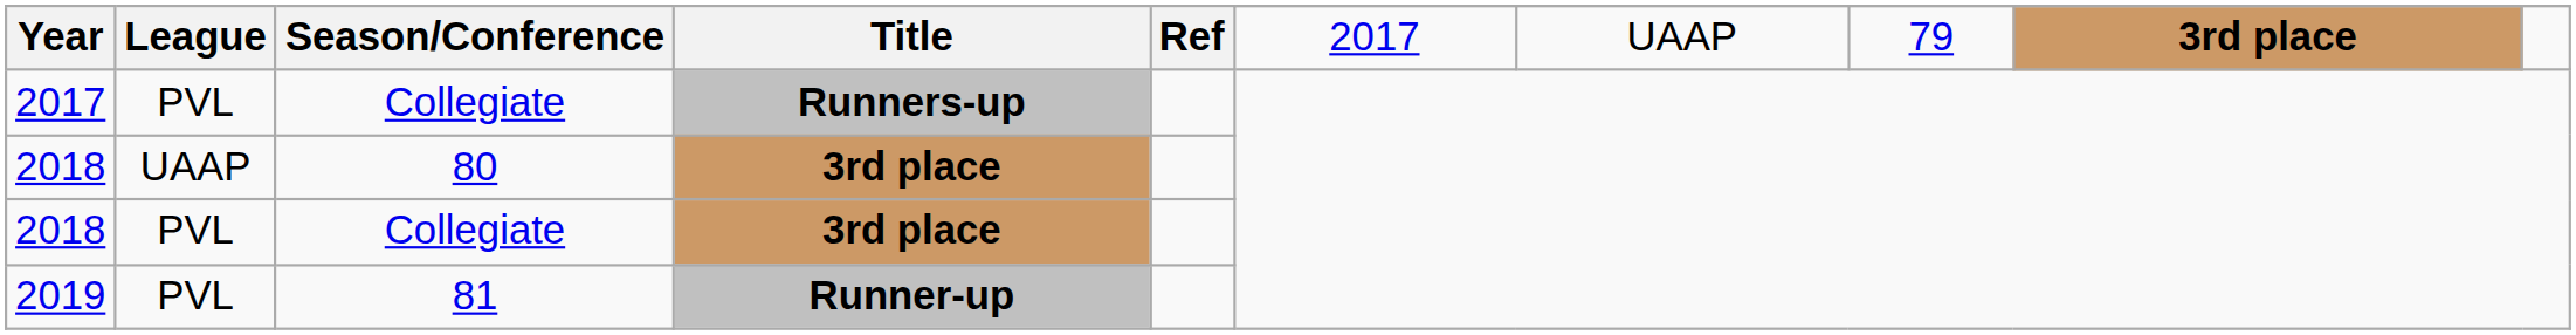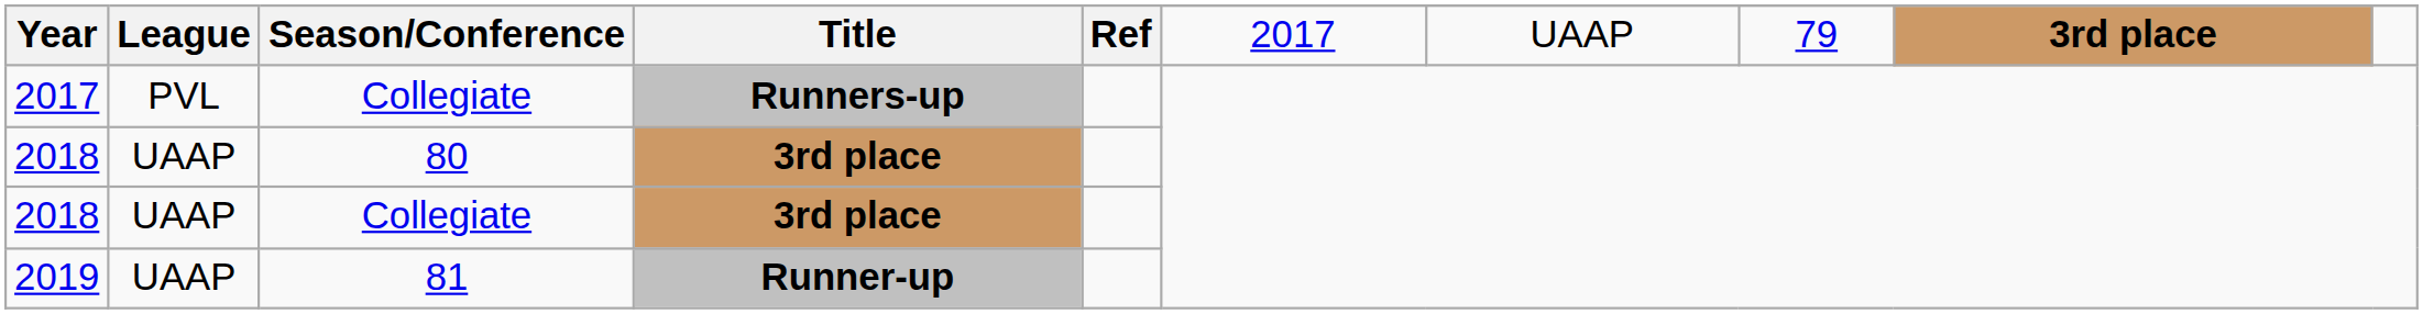 <table class="wikitable sortable" style="text-align:center" width="80%">
 <tr>
 <th style="width:5px;" rowspan="2">Year</th>
 <th style="width:25px;" rowspan="2">League</th>
 <th style="width:100px;" rowspan="2">Season/Conference</th>
 <th style="width:180px;" rowspan="2">Title</th>
 <th style="width:25px;" rowspan="2">Ref</th>
 </tr>
 <tr>
 <td><a href='#'>2017</a></td>
 <td rowspan=1>UAAP</td>
 <td><a href='#'>79</a></td>
 <td style="background:#CC9966;"><strong>3rd place</strong></td>
 <td></td>
 </tr>
 <tr align=center>
 <td><a href='#'>2017</a></td>
 <td>PVL</td>
 <td><a href='#'>Collegiate</a></td>
 <td style="background:silver;"><strong>Runners-up</strong></td>
 <td></td>
 </tr>
 <tr align=center>
 <td><a href='#'>2018</a></td>
 <td>UAAP</td>
 <td><a href='#'>80</a></td>
 <td style="background:#CC9966;"><strong>3rd place</strong></td>
 <td></td>
 </tr>
 <tr align=center>
 <td><a href='#'>2018</a></td>
-<td>PVL</td>
+<td>UAAP</td>
 <td><a href='#'>Collegiate</a></td>
 <td style="background:#CC9966;"><strong>3rd place</strong></td>
 <td></td>
 </tr>
 <tr>
 <td><a href='#'>2019</a></td>
-<td>PVL</td>
+<td>UAAP</td>
 <td><a href='#'>81</a></td>
 <td style="background:silver;"><strong>Runner-up</strong></td>
 <td></td>
 </tr>
 </table>
